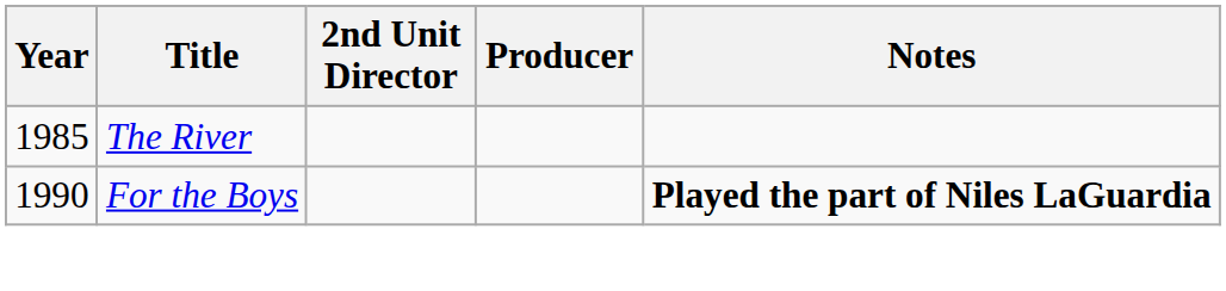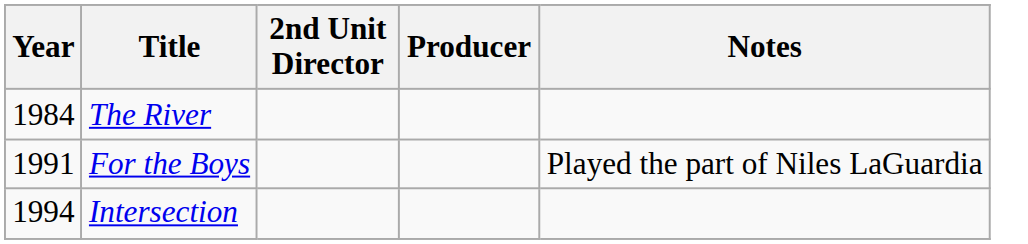 <table class="wikitable">
 <tr>
 <th>Year</th>
 <th>Title</th>
 <th width=65>2nd Unit<br>Director</th>
 <th width=65>Producer</th>
 <th>Notes</th>
 </tr>
 <tr>
-<td>1985</td>
+<td>1984</td>
 <td><em><a href='#'>The River</a></em></td>
 <td></td>
 <td></td>
 <td></td>
 </tr>
 <tr>
-<td>1990</td>
+<td>1991</td>
 <td><em><a href='#'>For the Boys</a></em></td>
 <td></td>
 <td></td>
-<td><strong>Played the part of Niles LaGuardia</strong></td>
+<td>Played the part of Niles LaGuardia</td>
+</tr>
+<tr>
+<td>1994</td>
+<td><em><a href='#'>Intersection</a></em></td>
+<td></td>
+<td></td>
+<td></td>
 </tr>
 </table>
